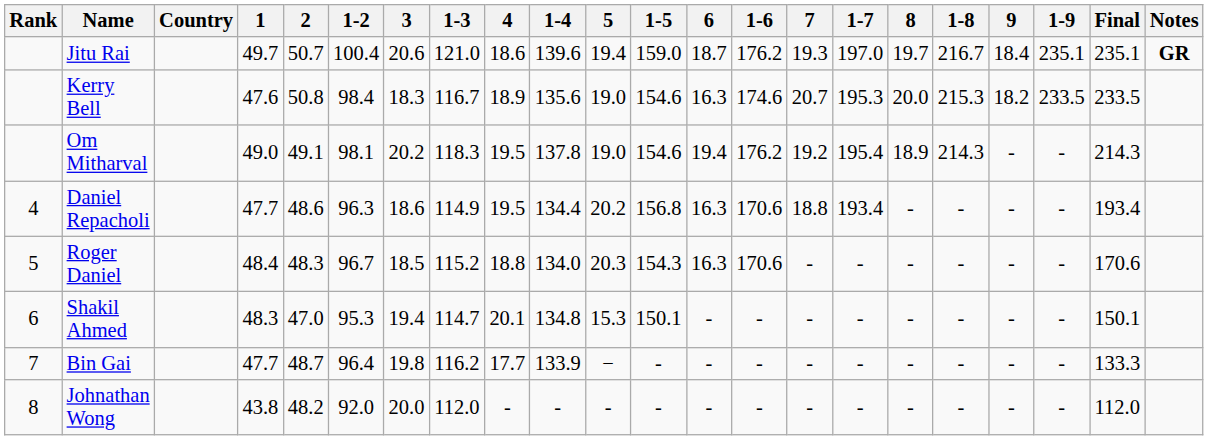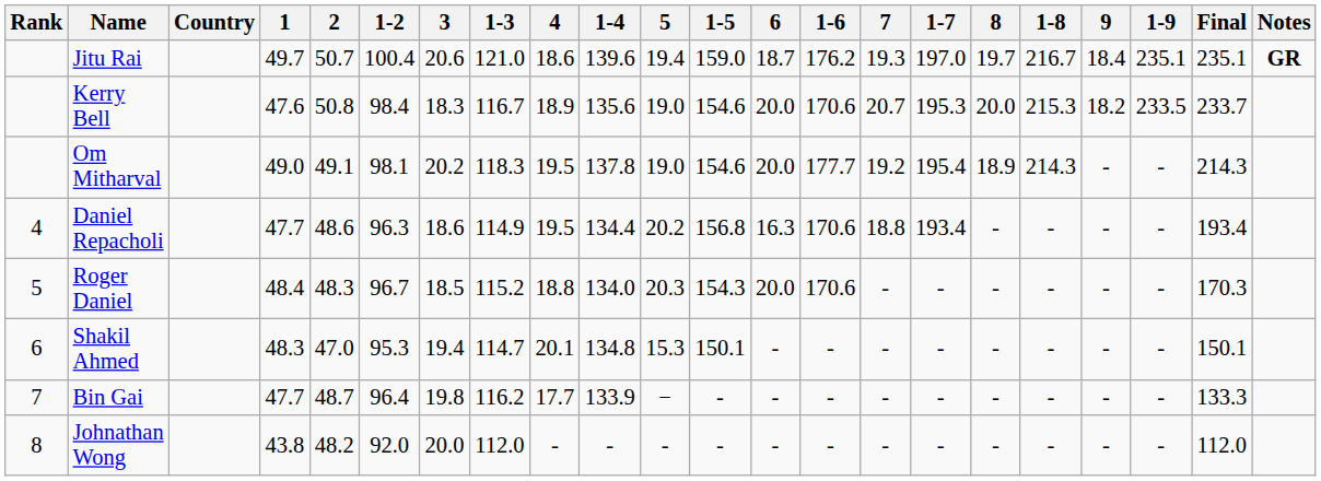 <table class="wikitable sortable" style="text-align:center;">
 <tr>
 <th>Rank</th>
 <th>Name</th>
 <th>Country</th>
 <th>1</th>
 <th>2</th>
 <th>1-2</th>
 <th>3</th>
 <th>1-3</th>
 <th>4</th>
 <th>1-4</th>
 <th>5</th>
 <th>1-5</th>
 <th>6</th>
 <th>1-6</th>
 <th>7</th>
 <th>1-7</th>
 <th>8</th>
 <th>1-8</th>
 <th>9</th>
 <th>1-9</th>
 <th>Final</th>
 <th>Notes</th>
 </tr>
 <tr>
 <td></td>
 <td align=left><a href='#'>Jitu Rai</a></td>
 <td align=left></td>
 <td>49.7</td>
 <td>50.7</td>
 <td>100.4</td>
 <td>20.6</td>
 <td>121.0</td>
 <td>18.6</td>
 <td>139.6</td>
 <td>19.4</td>
 <td>159.0</td>
 <td>18.7</td>
 <td>176.2</td>
 <td>19.3</td>
 <td>197.0</td>
 <td>19.7</td>
 <td>216.7</td>
 <td>18.4</td>
 <td>235.1</td>
 <td>235.1</td>
 <td><strong>GR</strong></td>
 </tr>
 <tr>
 <td></td>
 <td align=left><a href='#'>Kerry Bell</a></td>
 <td align=left></td>
 <td>47.6</td>
 <td>50.8</td>
 <td>98.4</td>
 <td>18.3</td>
 <td>116.7</td>
 <td>18.9</td>
 <td>135.6</td>
 <td>19.0</td>
 <td>154.6</td>
-<td>16.3</td>
-<td>174.6</td>
+<td>20.0</td>
+<td>170.6</td>
 <td>20.7</td>
 <td>195.3</td>
 <td>20.0</td>
 <td>215.3</td>
 <td>18.2</td>
 <td>233.5</td>
-<td>233.5</td>
+<td>233.7</td>
 <td></td>
 </tr>
 <tr>
 <td></td>
 <td align=left><a href='#'>Om Mitharval</a></td>
 <td align=left></td>
 <td>49.0</td>
 <td>49.1</td>
 <td>98.1</td>
 <td>20.2</td>
 <td>118.3</td>
 <td>19.5</td>
 <td>137.8</td>
 <td>19.0</td>
 <td>154.6</td>
-<td>19.4</td>
-<td>176.2</td>
+<td>20.0</td>
+<td>177.7</td>
 <td>19.2</td>
 <td>195.4</td>
 <td>18.9</td>
 <td>214.3</td>
 <td>-</td>
 <td>-</td>
 <td>214.3</td>
 <td></td>
 </tr>
 <tr>
 <td>4</td>
 <td align=left><a href='#'>Daniel Repacholi</a></td>
 <td align=left></td>
 <td>47.7</td>
 <td>48.6</td>
 <td>96.3</td>
 <td>18.6</td>
 <td>114.9</td>
 <td>19.5</td>
 <td>134.4</td>
 <td>20.2</td>
 <td>156.8</td>
 <td>16.3</td>
 <td>170.6</td>
 <td>18.8</td>
 <td>193.4</td>
 <td>-</td>
 <td>-</td>
 <td>-</td>
 <td>-</td>
 <td>193.4</td>
 <td></td>
 </tr>
 <tr>
 <td>5</td>
 <td align=left><a href='#'>Roger Daniel</a></td>
 <td align=left></td>
 <td>48.4</td>
 <td>48.3</td>
 <td>96.7</td>
 <td>18.5</td>
 <td>115.2</td>
 <td>18.8</td>
 <td>134.0</td>
 <td>20.3</td>
 <td>154.3</td>
-<td>16.3</td>
+<td>20.0</td>
 <td>170.6</td>
 <td>-</td>
 <td>-</td>
 <td>-</td>
 <td>-</td>
 <td>-</td>
 <td>-</td>
-<td>170.6</td>
+<td>170.3</td>
 <td></td>
 </tr>
 <tr>
 <td>6</td>
 <td align=left><a href='#'>Shakil Ahmed</a></td>
 <td align=left></td>
 <td>48.3</td>
 <td>47.0</td>
 <td>95.3</td>
 <td>19.4</td>
 <td>114.7</td>
 <td>20.1</td>
 <td>134.8</td>
 <td>15.3</td>
 <td>150.1</td>
 <td>-</td>
 <td>-</td>
 <td>-</td>
 <td>-</td>
 <td>-</td>
 <td>-</td>
 <td>-</td>
 <td>-</td>
 <td>150.1</td>
 <td></td>
 </tr>
 <tr>
 <td>7</td>
 <td align=left><a href='#'>Bin Gai</a></td>
 <td align=left></td>
 <td>47.7</td>
 <td>48.7</td>
 <td>96.4</td>
 <td>19.8</td>
 <td>116.2</td>
 <td>17.7</td>
 <td>133.9</td>
 <td>−</td>
 <td>-</td>
 <td>-</td>
 <td>-</td>
 <td>-</td>
 <td>-</td>
 <td>-</td>
 <td>-</td>
 <td>-</td>
 <td>-</td>
 <td>133.3</td>
 <td></td>
 </tr>
 <tr>
 <td>8</td>
 <td align=left><a href='#'>Johnathan Wong</a></td>
 <td align=left></td>
 <td>43.8</td>
 <td>48.2</td>
 <td>92.0</td>
 <td>20.0</td>
 <td>112.0</td>
 <td>-</td>
 <td>-</td>
 <td>-</td>
 <td>-</td>
 <td>-</td>
 <td>-</td>
 <td>-</td>
 <td>-</td>
 <td>-</td>
 <td>-</td>
 <td>-</td>
 <td>-</td>
 <td>112.0</td>
 <td></td>
 </tr>
 </table>
